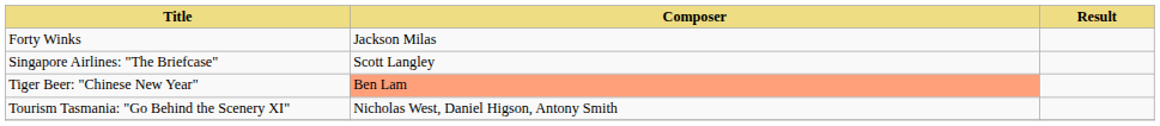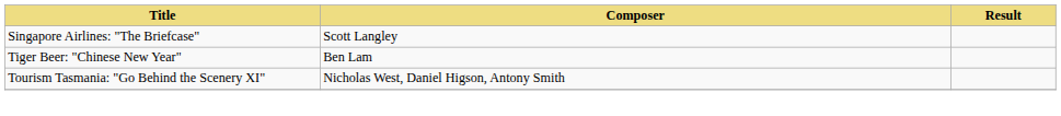 <table class="wikitable" width=100%>
 <tr>
 <th style="width:30%;background:#EEDD82;">Title</th>
 <th style="width:60%;background:#EEDD82;">Composer</th>
 <th style="width:10%;background:#EEDD82;">Result<br></th>
-</tr>
-<tr>
-<td>Forty Winks</td>
-<td>Jackson Milas</td>
-<td></td>
 </tr>
 <tr>
 <td>Singapore Airlines: "The Briefcase"</td>
 <td>Scott Langley</td>
 <td></td>
 </tr>
 <tr>
 <td>Tiger Beer: "Chinese New Year"</td>
-<td style="background: lightsalmon;">Ben Lam</td>
+<td>Ben Lam</td>
 <td></td>
 </tr>
 <tr>
 <td>Tourism Tasmania: "Go Behind the Scenery XI"</td>
 <td>Nicholas West, Daniel Higson, Antony Smith</td>
 <td></td>
 </tr>
 <tr>
 </tr>
 </table>
